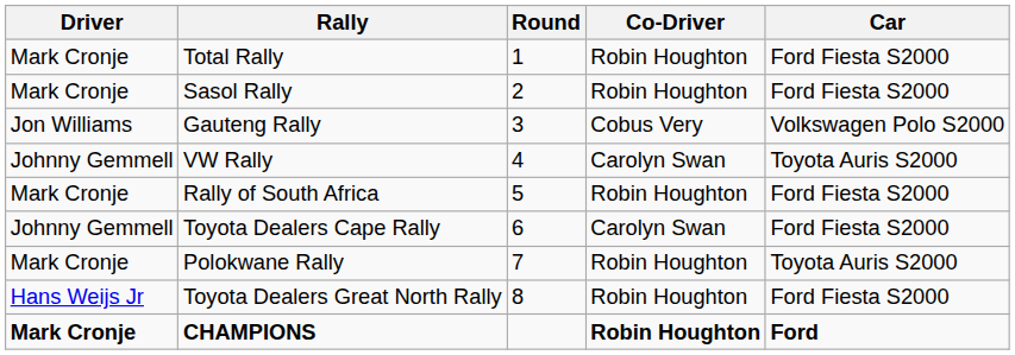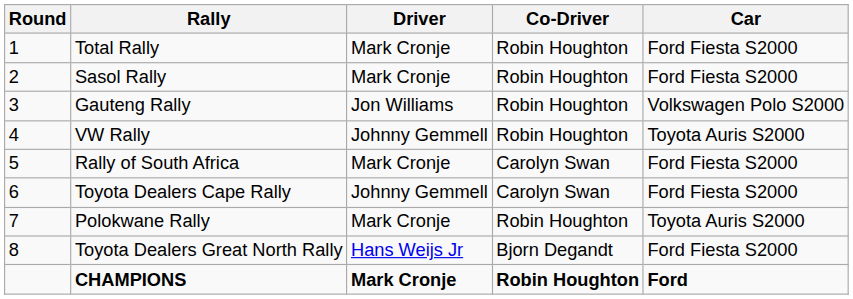 <table class="wikitable">
 <tr>
+<th>Round</th>
+<th>Rally</th>
 <th>Driver</th>
-<th>Rally</th>
-<th>Round</th>
 <th>Co-Driver</th>
 <th>Car</th>
 </tr>
 <tr>
+<td>1</td>
+<td>Total Rally</td>
 <td>Mark Cronje</td>
-<td>Total Rally</td>
-<td>1</td>
 <td>Robin Houghton</td>
 <td>Ford Fiesta S2000</td>
 </tr>
 <tr>
+<td>2</td>
+<td>Sasol Rally</td>
 <td>Mark Cronje</td>
-<td>Sasol Rally</td>
-<td>2</td>
 <td>Robin Houghton</td>
 <td>Ford Fiesta S2000</td>
 </tr>
 <tr>
+<td>3</td>
+<td>Gauteng Rally</td>
 <td>Jon Williams</td>
-<td>Gauteng Rally</td>
-<td>3</td>
-<td>Cobus Very</td>
+<td>Robin Houghton</td>
 <td>Volkswagen Polo S2000</td>
 </tr>
 <tr>
+<td>4</td>
+<td>VW Rally</td>
 <td>Johnny Gemmell</td>
-<td>VW Rally</td>
-<td>4</td>
-<td>Carolyn Swan</td>
+<td>Robin Houghton</td>
 <td>Toyota Auris S2000</td>
 </tr>
 <tr>
+<td>5</td>
+<td>Rally of South Africa</td>
 <td>Mark Cronje</td>
-<td>Rally of South Africa</td>
-<td>5</td>
-<td>Robin Houghton</td>
-<td>Ford Fiesta S2000</td>
-</tr>
-<tr>
-<td>Johnny Gemmell</td>
-<td>Toyota Dealers Cape Rally</td>
-<td>6</td>
 <td>Carolyn Swan</td>
 <td>Ford Fiesta S2000</td>
 </tr>
 <tr>
+<td>6</td>
+<td>Toyota Dealers Cape Rally</td>
+<td>Johnny Gemmell</td>
+<td>Carolyn Swan</td>
+<td>Ford Fiesta S2000</td>
+</tr>
+<tr>
+<td>7</td>
+<td>Polokwane Rally</td>
 <td>Mark Cronje</td>
-<td>Polokwane Rally</td>
-<td>7</td>
 <td>Robin Houghton</td>
 <td>Toyota Auris S2000</td>
 </tr>
 <tr>
+<td>8</td>
+<td>Toyota Dealers Great North Rally</td>
 <td><a href='#'>Hans Weijs Jr</a></td>
-<td>Toyota Dealers Great North Rally</td>
-<td>8</td>
-<td>Robin Houghton</td>
+<td>Bjorn Degandt</td>
 <td>Ford Fiesta S2000</td>
 </tr>
 <tr>
+<td></td>
+<td><strong>CHAMPIONS</strong></td>
 <td><strong>Mark Cronje</strong></td>
-<td><strong>CHAMPIONS</strong></td>
-<td></td>
 <td><strong>Robin Houghton</strong></td>
 <td><strong>Ford</strong></td>
 </tr>
 </table>
